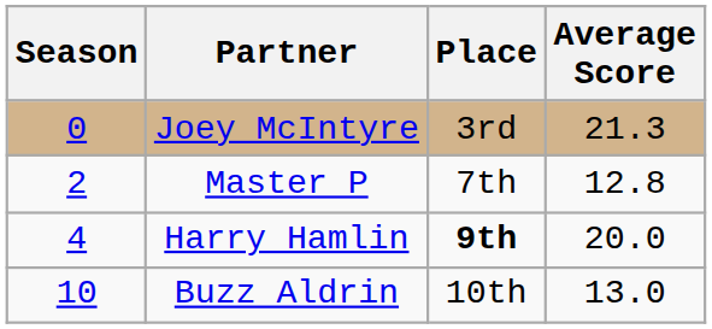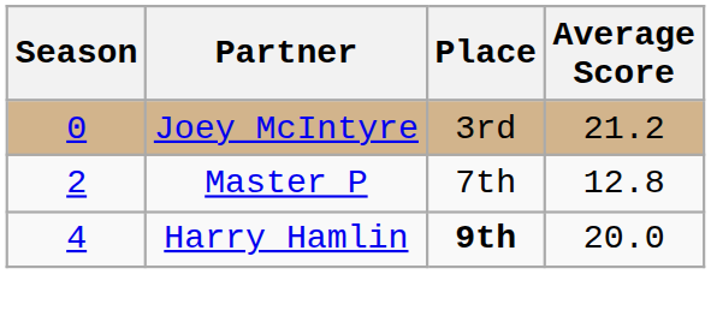 <table class="wikitable sortable" style="margin:auto; text-align:center;">
 <tr>
 <th>Season</th>
 <th>Partner</th>
 <th>Place</th>
 <th>Average<br> Score</th>
 </tr>
 <tr style="background:tan">
 <td><a href='#'>0</a></td>
 <td><a href='#'>Joey McIntyre</a></td>
 <td>3rd</td>
-<td>21.3</td>
+<td>21.2</td>
 </tr>
 <tr>
 <td><a href='#'>2</a></td>
 <td><a href='#'>Master P</a></td>
 <td>7th</td>
 <td>12.8</td>
 </tr>
 <tr>
 <td><a href='#'>4</a></td>
 <td><a href='#'>Harry Hamlin</a></td>
 <td><strong>9th</strong></td>
 <td>20.0</td>
 </tr>
-<tr>
-<td><a href='#'>10</a></td>
-<td><a href='#'>Buzz Aldrin</a></td>
-<td>10th</td>
-<td>13.0</td>
-</tr>
 </table>
